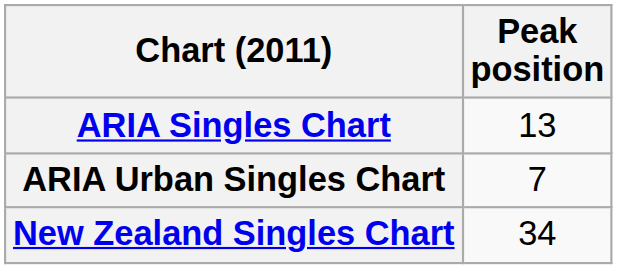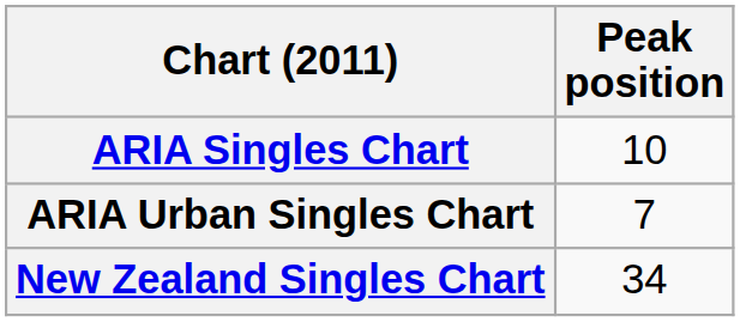 <table class="wikitable sortable plainrowheaders">
 <tr>
 <th scope="col">Chart (2011)</th>
 <th scope="col">Peak<br>position</th>
 </tr>
 <tr>
 <th scope="row"><a href='#'>ARIA Singles Chart</a></th>
-<td style="text-align:center;">13</td>
+<td style="text-align:center;">10</td>
 </tr>
 <tr>
 <th scope="row">ARIA Urban Singles Chart</th>
 <td style="text-align:center;">7</td>
 </tr>
 <tr>
 <th scope="row"><a href='#'>New Zealand Singles Chart</a></th>
 <td style="text-align:center;">34</td>
 </tr>
 </table>
